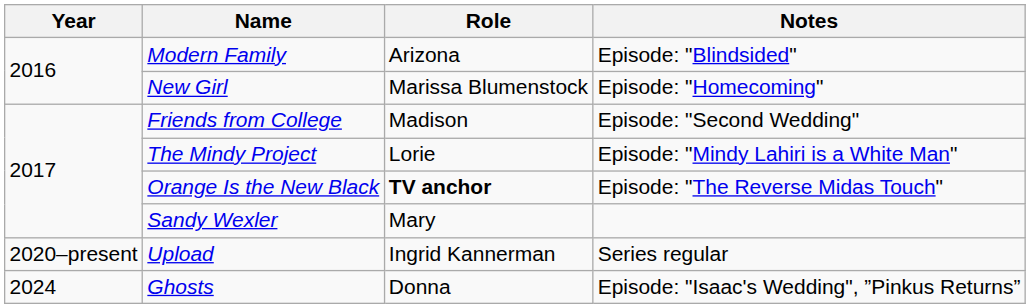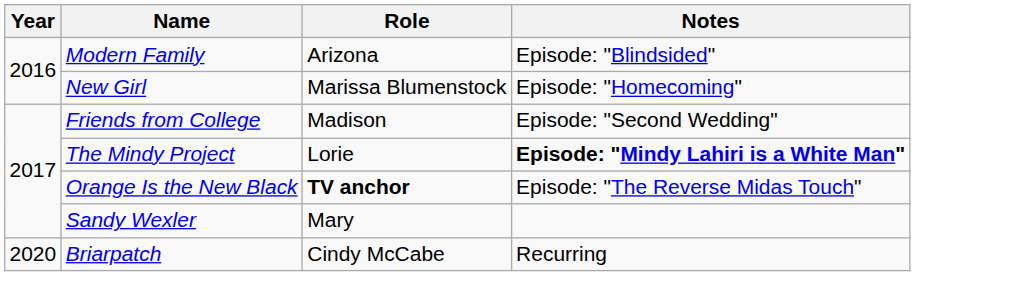 <table class="wikitable">
 <tr>
 <th>Year</th>
 <th>Name</th>
 <th>Role</th>
 <th>Notes</th>
 </tr>
 <tr>
 <td rowspan="2">2016</td>
 <td><em><a href='#'>Modern Family</a></em></td>
 <td>Arizona</td>
 <td>Episode: "<a href='#'>Blindsided</a>"</td>
 </tr>
 <tr>
 <td><em><a href='#'>New Girl</a></em></td>
 <td>Marissa Blumenstock</td>
 <td>Episode: "<a href='#'>Homecoming</a>"</td>
 </tr>
 <tr>
 <td rowspan="4">2017</td>
 <td><em><a href='#'>Friends from College</a></em></td>
 <td>Madison</td>
 <td>Episode: "Second Wedding"</td>
 </tr>
 <tr>
 <td><em><a href='#'>The Mindy Project</a></em></td>
 <td>Lorie</td>
-<td>Episode: "<a href='#'>Mindy Lahiri is a White Man</a>"</td>
+<td><strong>Episode: "<a href='#'>Mindy Lahiri is a White Man</a>"</strong></td>
 </tr>
 <tr>
 <td><em><a href='#'>Orange Is the New Black</a></em></td>
 <td><strong>TV anchor</strong></td>
 <td>Episode: "<a href='#'>The Reverse Midas Touch</a>"</td>
 </tr>
 <tr>
 <td><em><a href='#'>Sandy Wexler</a></em></td>
 <td>Mary</td>
 <td></td>
 </tr>
 <tr>
-<td>2020–present</td>
-<td><em><a href='#'>Upload</a></em></td>
-<td>Ingrid Kannerman</td>
-<td>Series regular</td>
-</tr>
-<tr>
-<td>2024</td>
-<td><em><a href='#'>Ghosts</a></em></td>
-<td>Donna</td>
-<td>Episode: "Isaac's Wedding", ”Pinkus Returns”</td>
+<td>2020</td>
+<td><em><a href='#'>Briarpatch</a></em></td>
+<td>Cindy McCabe</td>
+<td>Recurring</td>
 </tr>
 </table>
